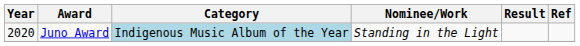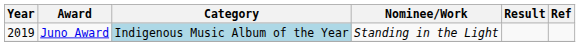 <table class="wikitable">
 <tr>
 <th>Year</th>
 <th>Award</th>
 <th>Category</th>
 <th>Nominee/Work</th>
 <th>Result</th>
 <th>Ref</th>
 </tr>
 <tr>
-<td>2020</td>
+<td>2019</td>
 <td><a href='#'>Juno Award</a></td>
 <td style="background: lightblue;">Indigenous Music Album of the Year</td>
 <td><em>Standing in the Light</em></td>
 <td></td>
 <td></td>
 </tr>
 <tr>
 </tr>
 </table>
